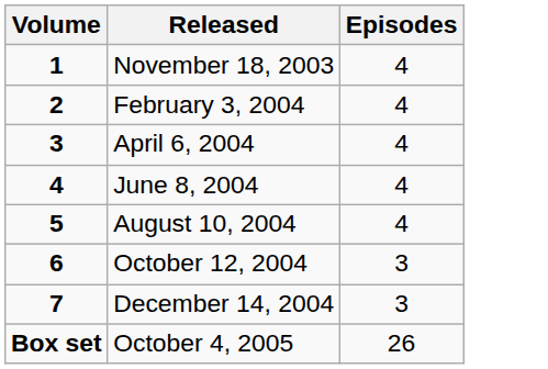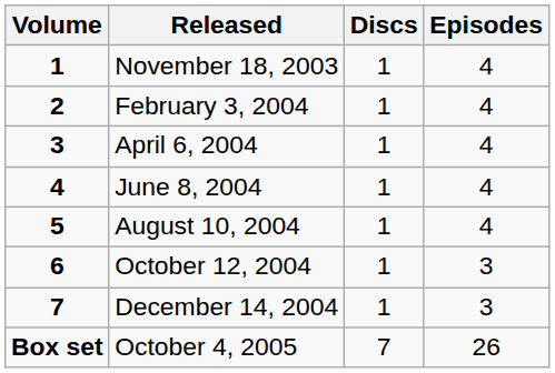 <table class="wikitable">
 <tr>
 <th>Volume</th>
 <th>Released</th>
+<th>Discs</th>
 <th>Episodes</th>
 </tr>
 <tr>
 <td align=center><strong>1</strong></td>
 <td>November 18, 2003</td>
+<td align=center>1</td>
 <td align=center>4</td>
 </tr>
 <tr>
 <td align=center><strong>2</strong></td>
 <td>February 3, 2004</td>
+<td align=center>1</td>
 <td align=center>4</td>
 </tr>
 <tr>
 <td align=center><strong>3</strong></td>
 <td>April 6, 2004</td>
+<td align=center>1</td>
 <td align=center>4</td>
 </tr>
 <tr>
 <td align=center><strong>4</strong></td>
 <td>June 8, 2004</td>
+<td align=center>1</td>
 <td align=center>4</td>
 </tr>
 <tr>
 <td align=center><strong>5</strong></td>
 <td>August 10, 2004</td>
+<td align=center>1</td>
 <td align=center>4</td>
 </tr>
 <tr>
 <td align=center><strong>6</strong></td>
 <td>October 12, 2004</td>
+<td align=center>1</td>
 <td align=center>3</td>
 </tr>
 <tr>
 <td align=center><strong>7</strong></td>
 <td>December 14, 2004</td>
+<td align=center>1</td>
 <td align=center>3</td>
 </tr>
 <tr>
 <td align=center><strong>Box set</strong></td>
 <td>October 4, 2005</td>
+<td align=center>7</td>
 <td align=center>26</td>
 </tr>
 </table>
